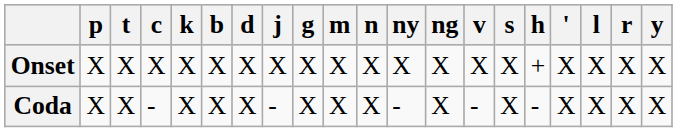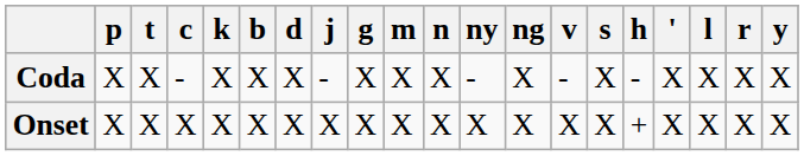 <table class="wikitable">
 <tr>
 <th></th>
 <th>p</th>
 <th>t</th>
 <th>c</th>
 <th>k</th>
 <th>b</th>
 <th>d</th>
 <th>j</th>
 <th>g</th>
 <th>m</th>
 <th>n</th>
 <th>ny</th>
 <th>ng</th>
 <th>v</th>
 <th>s</th>
 <th>h</th>
 <th>'</th>
 <th>l</th>
 <th>r</th>
 <th>y</th>
 </tr>
 <tr>
+<th>Coda</th>
+<td>X</td>
+<td>X</td>
+<td>-</td>
+<td>X</td>
+<td>X</td>
+<td>X</td>
+<td>-</td>
+<td>X</td>
+<td>X</td>
+<td>X</td>
+<td>-</td>
+<td>X</td>
+<td>-</td>
+<td>X</td>
+<td>-</td>
+<td>X</td>
+<td>X</td>
+<td>X</td>
+<td>X</td>
+</tr>
+<tr>
 <th>Onset</th>
 <td>X</td>
 <td>X</td>
 <td>X</td>
 <td>X</td>
 <td>X</td>
 <td>X</td>
 <td>X</td>
 <td>X</td>
 <td>X</td>
 <td>X</td>
 <td>X</td>
 <td>X</td>
 <td>X</td>
 <td>X</td>
 <td>+</td>
 <td>X</td>
 <td>X</td>
 <td>X</td>
 <td>X</td>
 </tr>
-<tr>
-<th>Coda</th>
-<td>X</td>
-<td>X</td>
-<td>-</td>
-<td>X</td>
-<td>X</td>
-<td>X</td>
-<td>-</td>
-<td>X</td>
-<td>X</td>
-<td>X</td>
-<td>-</td>
-<td>X</td>
-<td>-</td>
-<td>X</td>
-<td>-</td>
-<td>X</td>
-<td>X</td>
-<td>X</td>
-<td>X</td>
-</tr>
 </table>
